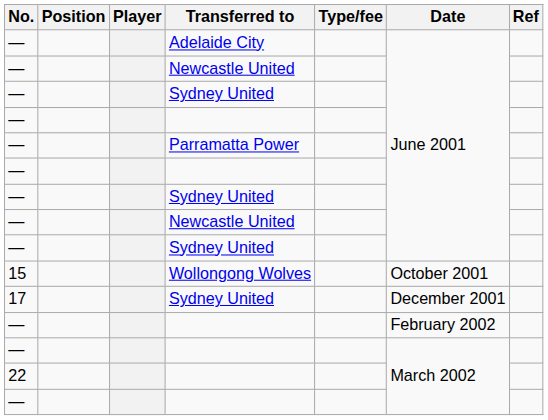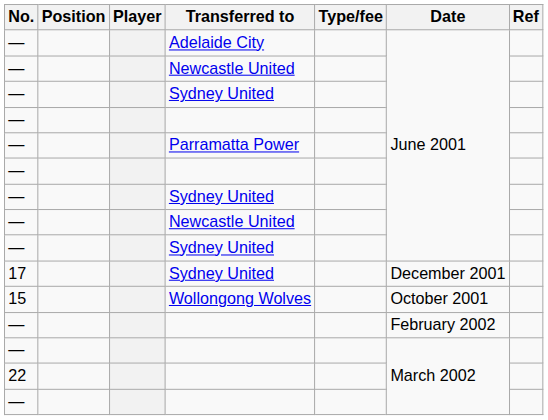 <table class="wikitable plainrowheaders sortable" style="text-align:center; text-align:left">
 <tr>
 <th scope="col">No.</th>
 <th scope="col">Position</th>
 <th scope="col">Player</th>
 <th scope="col">Transferred to</th>
 <th scope="col">Type/fee</th>
 <th scope="col">Date</th>
 <th scope="col" class="unsortable">Ref</th>
 </tr>
 <tr>
 <td>—</td>
 <td></td>
 <th scope="row"></th>
 <td><a href='#'>Adelaide City</a></td>
 <td></td>
 <td rowspan="9">June 2001</td>
 <td></td>
 </tr>
 <tr>
 <td>—</td>
 <td></td>
 <th scope="row"></th>
 <td><a href='#'>Newcastle United</a></td>
 <td></td>
 <td></td>
 </tr>
 <tr>
 <td>—</td>
 <td></td>
 <th scope="row"></th>
 <td><a href='#'>Sydney United</a></td>
 <td></td>
 <td></td>
 </tr>
 <tr>
 <td>—</td>
 <td></td>
 <th scope="row"></th>
 <td></td>
 <td></td>
 <td></td>
 </tr>
 <tr>
 <td>—</td>
 <td></td>
 <th scope="row"></th>
 <td><a href='#'>Parramatta Power</a></td>
 <td></td>
 <td></td>
 </tr>
 <tr>
 <td>—</td>
 <td></td>
 <th scope="row"></th>
 <td></td>
 <td></td>
 <td></td>
 </tr>
 <tr>
 <td>—</td>
 <td></td>
 <th scope="row"></th>
 <td><a href='#'>Sydney United</a></td>
 <td></td>
 <td></td>
 </tr>
 <tr>
 <td>—</td>
 <td></td>
 <th scope="row"></th>
 <td><a href='#'>Newcastle United</a></td>
 <td></td>
 <td></td>
 </tr>
 <tr>
 <td>—</td>
 <td></td>
 <th scope="row"></th>
 <td><a href='#'>Sydney United</a></td>
 <td></td>
 <td></td>
 </tr>
 <tr>
+<td>17</td>
+<td></td>
+<th scope="row"></th>
+<td><a href='#'>Sydney United</a></td>
+<td></td>
+<td>December 2001</td>
+<td></td>
+</tr>
+<tr>
 <td>15</td>
 <td></td>
 <th scope="row"></th>
 <td><a href='#'>Wollongong Wolves</a></td>
 <td></td>
 <td>October 2001</td>
-<td></td>
-</tr>
-<tr>
-<td>17</td>
-<td></td>
-<th scope="row"></th>
-<td><a href='#'>Sydney United</a></td>
-<td></td>
-<td>December 2001</td>
 <td></td>
 </tr>
 <tr>
 <td>—</td>
 <td></td>
 <th scope="row"></th>
 <td></td>
 <td></td>
 <td>February 2002</td>
 <td></td>
 </tr>
 <tr>
 <td>—</td>
 <td></td>
 <th scope="row"></th>
 <td></td>
 <td></td>
 <td rowspan="3">March 2002</td>
 <td></td>
 </tr>
 <tr>
 <td>22</td>
 <td></td>
 <th scope="row"></th>
 <td></td>
 <td></td>
 <td></td>
 </tr>
 <tr>
 <td>—</td>
 <td></td>
 <th scope="row"></th>
 <td></td>
 <td></td>
 <td></td>
 </tr>
 </table>
